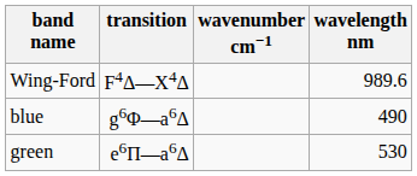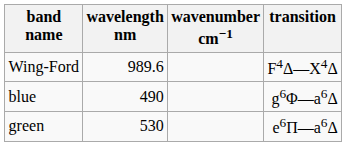 <table style="float:right; clear:right; margin-left:1em" class="wikitable">
 <tr valign="top">
 <th align="left">band<br>name</th>
+<th align="right">wavelength<br>nm</th>
+<th align="right">wavenumber<br>cm<sup>−1</sup></th>
 <th align="right">transition</th>
-<th align="right">wavenumber<br>cm<sup>−1</sup></th>
-<th align="right">wavelength<br>nm</th>
 </tr>
 <tr>
 <td>Wing-Ford</td>
+<td align="right">989.6</td>
+<td align="right"></td>
 <td align="right">F<sup>4</sup>Δ—X<sup>4</sup>Δ</td>
-<td align="right"></td>
-<td align="right">989.6</td>
 </tr>
 <tr>
 <td>blue</td>
+<td align="right">490</td>
+<td align="right"></td>
 <td align="right">g<sup>6</sup>Φ—a<sup>6</sup>Δ</td>
-<td align="right"></td>
-<td align="right">490</td>
 </tr>
 <tr>
 <td>green</td>
+<td align="right">530</td>
+<td align="right"></td>
 <td align="right">e<sup>6</sup>Π—a<sup>6</sup>Δ</td>
-<td align="right"></td>
-<td align="right">530</td>
 </tr>
 </table>
